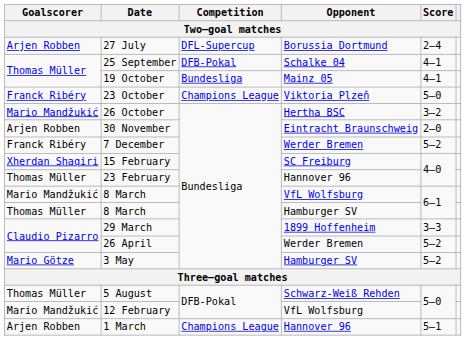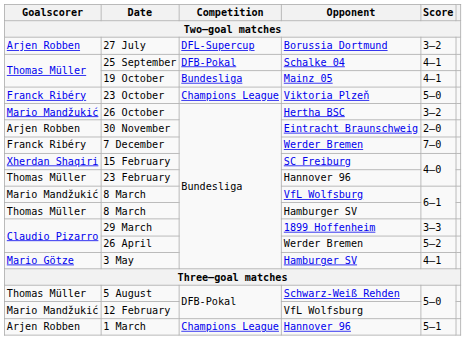 <table class="wikitable">
 <tr>
 <th>Goalscorer</th>
 <th>Date</th>
 <th>Competition</th>
 <th>Opponent</th>
 <th>Score</th>
 <th></th>
 </tr>
 <tr>
 <th colspan="6">Two–goal matches</th>
 </tr>
 <tr>
 <td><a href='#'>Arjen Robben</a></td>
 <td>27 July</td>
 <td><a href='#'>DFL-Supercup</a></td>
 <td><a href='#'>Borussia Dortmund</a></td>
-<td>2–4</td>
+<td>3–2</td>
 <td></td>
 </tr>
 <tr>
 <td rowspan="2"><a href='#'>Thomas Müller</a></td>
 <td>25 September</td>
 <td><a href='#'>DFB-Pokal</a></td>
 <td><a href='#'>Schalke 04</a></td>
 <td>4–1</td>
 <td></td>
 </tr>
 <tr>
 <td>19 October</td>
 <td><a href='#'>Bundesliga</a></td>
 <td><a href='#'>Mainz 05</a></td>
 <td>4–1</td>
 <td></td>
 </tr>
 <tr>
 <td><a href='#'>Franck Ribéry</a></td>
 <td>23 October</td>
 <td><a href='#'>Champions League</a></td>
 <td><a href='#'>Viktoria Plzeň</a></td>
 <td>5–0</td>
 <td></td>
 </tr>
 <tr>
 <td><a href='#'>Mario Mandžukić</a></td>
 <td>26 October</td>
 <td rowspan="10">Bundesliga</td>
 <td><a href='#'>Hertha BSC</a></td>
 <td>3–2</td>
 <td></td>
 </tr>
 <tr>
 <td>Arjen Robben</td>
 <td>30 November</td>
 <td><a href='#'>Eintracht Braunschweig</a></td>
 <td>2–0</td>
 <td></td>
 </tr>
 <tr>
 <td>Franck Ribéry</td>
 <td>7 December</td>
 <td><a href='#'>Werder Bremen</a></td>
-<td>5–2</td>
+<td>7–0</td>
 <td></td>
 </tr>
 <tr>
 <td><a href='#'>Xherdan Shaqiri</a></td>
 <td>15 February</td>
 <td><a href='#'>SC Freiburg</a></td>
 <td rowspan="2">4–0</td>
 <td></td>
 </tr>
 <tr>
 <td>Thomas Müller</td>
 <td>23 February</td>
 <td>Hannover 96</td>
 <td></td>
 </tr>
 <tr>
 <td>Mario Mandžukić</td>
 <td>8 March</td>
 <td><a href='#'>VfL Wolfsburg</a></td>
 <td rowspan="2">6–1</td>
 <td></td>
 </tr>
 <tr>
 <td>Thomas Müller</td>
 <td>8 March</td>
 <td>Hamburger SV</td>
 <td></td>
 </tr>
 <tr>
 <td rowspan="2"><a href='#'>Claudio Pizarro</a></td>
 <td>29 March</td>
 <td><a href='#'>1899 Hoffenheim</a></td>
 <td>3–3</td>
 <td></td>
 </tr>
 <tr>
 <td>26 April</td>
 <td>Werder Bremen</td>
 <td>5–2</td>
 <td></td>
 </tr>
 <tr>
 <td><a href='#'>Mario Götze</a></td>
 <td>3 May</td>
 <td><a href='#'>Hamburger SV</a></td>
-<td>5–2</td>
+<td>4–1</td>
 <td></td>
 </tr>
 <tr>
 <th colspan="6">Three–goal matches</th>
 </tr>
 <tr>
 <td>Thomas Müller</td>
 <td>5 August</td>
 <td rowspan="2">DFB-Pokal</td>
 <td><a href='#'>Schwarz-Weiß Rehden</a></td>
 <td rowspan="2">5–0</td>
 <td></td>
 </tr>
 <tr>
 <td>Mario Mandžukić</td>
 <td>12 February</td>
 <td>VfL Wolfsburg</td>
 <td></td>
 </tr>
 <tr>
 <td>Arjen Robben</td>
 <td>1 March</td>
 <td><a href='#'>Champions League</a></td>
 <td><a href='#'>Hannover 96</a></td>
 <td>5–1</td>
 <td></td>
 </tr>
 </table>
